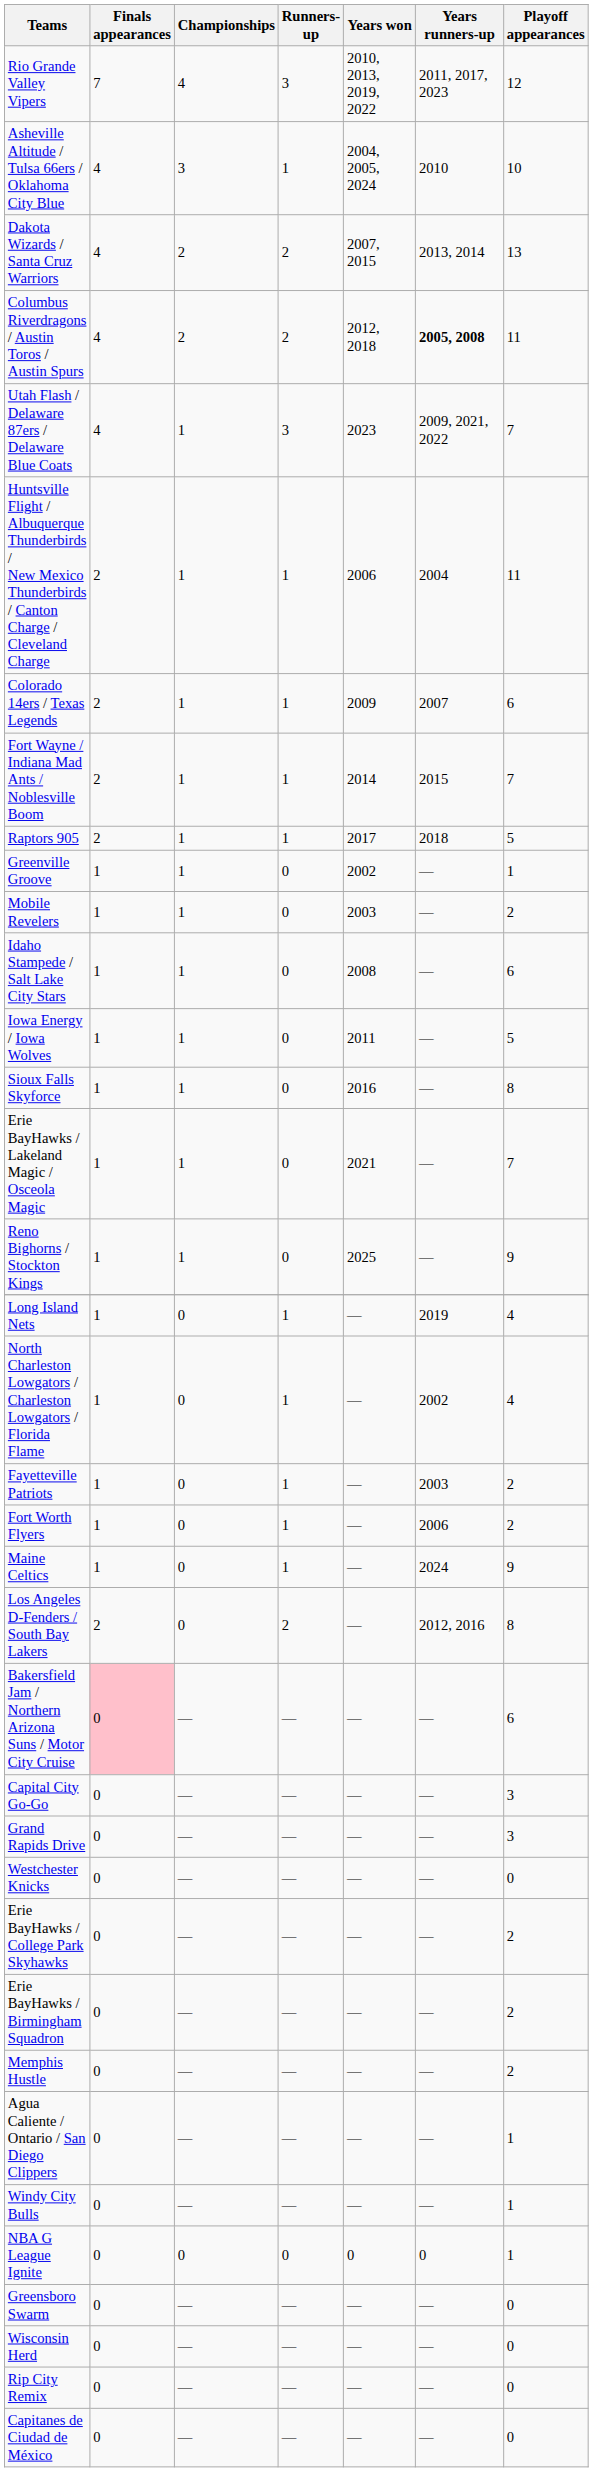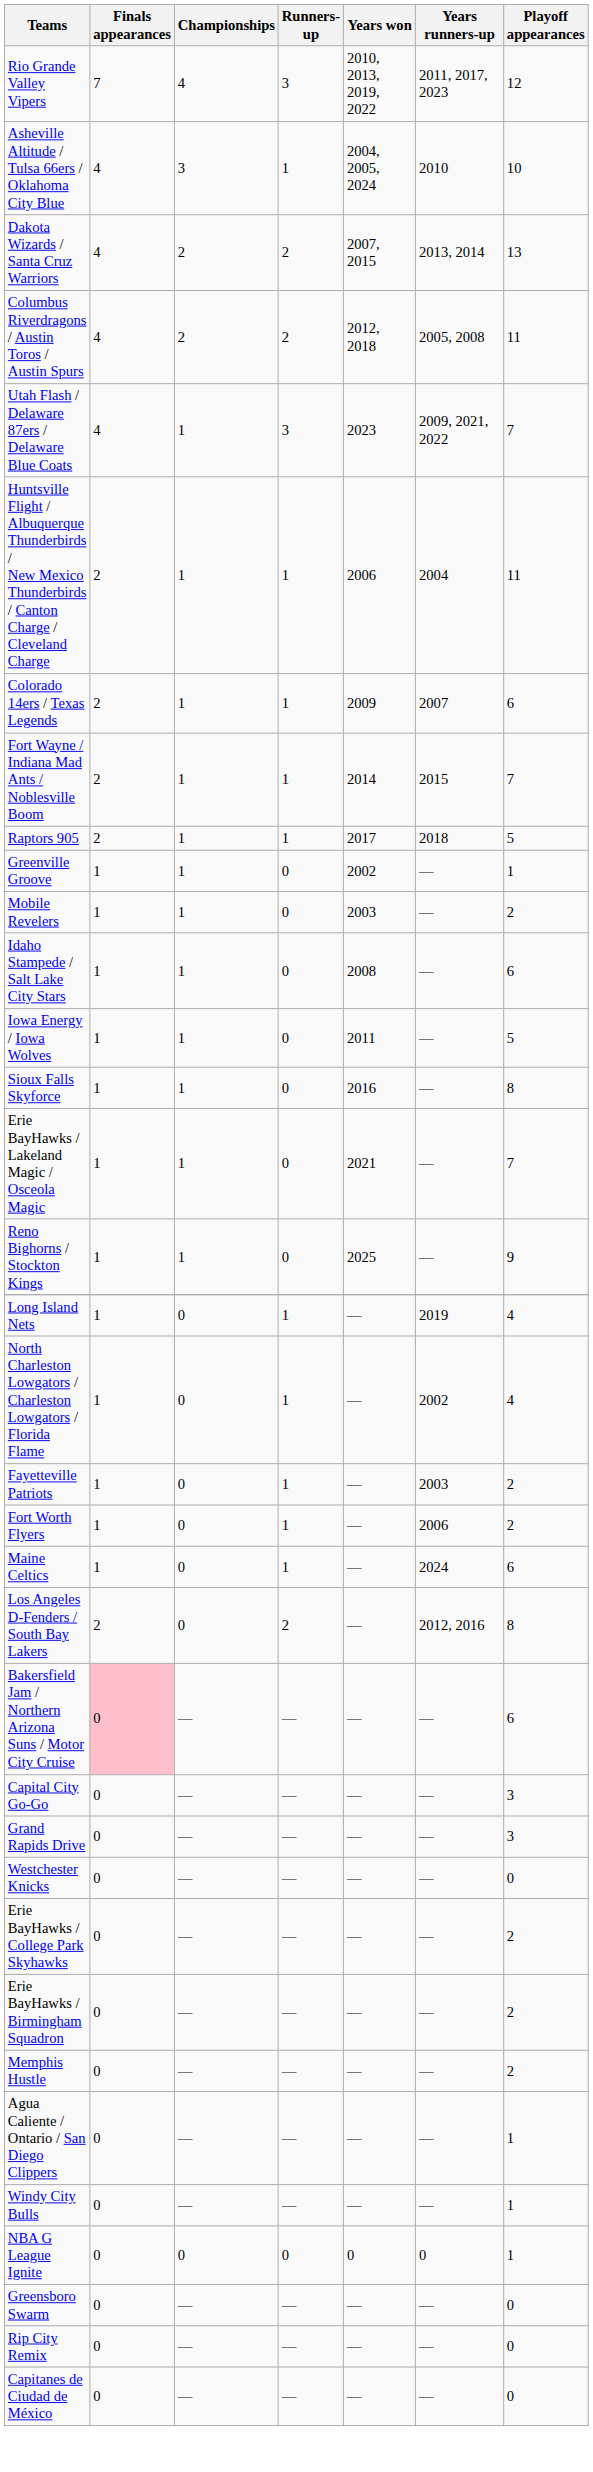 <table class="wikitable sortable" style="text-align:left; font-size:95%">
 <tr>
 <th>Teams</th>
 <th>Finals<br>appearances</th>
 <th>Championships</th>
 <th>Runners-up</th>
 <th class="unsortable" width="200">Years won</th>
 <th class="unsortable" width="200">Years runners-up</th>
 <th>Playoff appearances</th>
 </tr>
 <tr>
 <td><a href='#'>Rio Grande Valley Vipers</a></td>
 <td>7</td>
 <td>4</td>
 <td>3</td>
 <td>2010, 2013, 2019, 2022</td>
 <td>2011, 2017, 2023</td>
 <td>12</td>
 </tr>
 <tr>
 <td><a href='#'>Asheville Altitude</a> / <a href='#'>Tulsa 66ers</a> / <a href='#'>Oklahoma City Blue</a></td>
 <td>4</td>
 <td>3</td>
 <td>1</td>
 <td>2004, 2005, 2024</td>
 <td>2010</td>
 <td>10</td>
 </tr>
 <tr>
 <td><a href='#'>Dakota Wizards</a> / <a href='#'>Santa Cruz Warriors</a></td>
 <td>4</td>
 <td>2</td>
 <td>2</td>
 <td>2007, 2015</td>
 <td>2013, 2014</td>
 <td>13</td>
 </tr>
 <tr>
 <td><a href='#'>Columbus Riverdragons</a> / <a href='#'>Austin Toros</a> / <a href='#'>Austin Spurs</a></td>
 <td>4</td>
 <td>2</td>
 <td>2</td>
 <td>2012, 2018</td>
-<td><strong>2005, 2008</strong></td>
+<td>2005, 2008</td>
 <td>11</td>
 </tr>
 <tr>
 <td><a href='#'>Utah Flash</a> / <a href='#'>Delaware 87ers</a> / <a href='#'>Delaware Blue Coats</a></td>
 <td>4</td>
 <td>1</td>
 <td>3</td>
 <td>2023</td>
 <td>2009, 2021, 2022</td>
 <td>7</td>
 </tr>
 <tr>
 <td><a href='#'>Huntsville Flight</a> / <a href='#'>Albuquerque Thunderbirds</a> /<br><a href='#'>New Mexico Thunderbirds</a> / <a href='#'>Canton Charge</a> / <a href='#'>Cleveland Charge</a></td>
 <td>2</td>
 <td>1</td>
 <td>1</td>
 <td>2006</td>
 <td>2004</td>
 <td>11</td>
 </tr>
 <tr>
 <td><a href='#'>Colorado 14ers</a> / <a href='#'>Texas Legends</a></td>
 <td>2</td>
 <td>1</td>
 <td>1</td>
 <td>2009</td>
 <td>2007</td>
 <td>6</td>
 </tr>
 <tr>
 <td><a href='#'>Fort Wayne / Indiana Mad Ants / Noblesville Boom</a></td>
 <td>2</td>
 <td>1</td>
 <td>1</td>
 <td>2014</td>
 <td>2015</td>
 <td>7</td>
 </tr>
 <tr>
 <td><a href='#'>Raptors 905</a></td>
 <td>2</td>
 <td>1</td>
 <td>1</td>
 <td>2017</td>
 <td>2018</td>
 <td>5</td>
 </tr>
 <tr>
 <td><a href='#'>Greenville Groove</a></td>
 <td>1</td>
 <td>1</td>
 <td>0</td>
 <td>2002</td>
 <td>—</td>
 <td>1</td>
 </tr>
 <tr>
 <td><a href='#'>Mobile Revelers</a></td>
 <td>1</td>
 <td>1</td>
 <td>0</td>
 <td>2003</td>
 <td>—</td>
 <td>2</td>
 </tr>
 <tr>
 <td><a href='#'>Idaho Stampede</a> / <a href='#'>Salt Lake City Stars</a></td>
 <td>1</td>
 <td>1</td>
 <td>0</td>
 <td>2008</td>
 <td>—</td>
 <td>6</td>
 </tr>
 <tr>
 <td><a href='#'>Iowa Energy</a> / <a href='#'>Iowa Wolves</a></td>
 <td>1</td>
 <td>1</td>
 <td>0</td>
 <td>2011</td>
 <td>—</td>
 <td>5</td>
 </tr>
 <tr>
 <td><a href='#'>Sioux Falls Skyforce</a></td>
 <td>1</td>
 <td>1</td>
 <td>0</td>
 <td>2016</td>
 <td>—</td>
 <td>8</td>
 </tr>
 <tr>
 <td>Erie BayHawks / Lakeland Magic / <a href='#'>Osceola Magic</a></td>
 <td>1</td>
 <td>1</td>
 <td>0</td>
 <td>2021</td>
 <td>—</td>
 <td>7</td>
 </tr>
 <tr>
 <td><a href='#'>Reno Bighorns</a> / <a href='#'>Stockton Kings</a></td>
 <td>1</td>
 <td>1</td>
 <td>0</td>
 <td>2025</td>
 <td>—</td>
 <td>9</td>
 </tr>
 <tr>
 </tr>
 <tr>
 <td><a href='#'>Long Island Nets</a></td>
 <td>1</td>
 <td>0</td>
 <td>1</td>
 <td>—</td>
 <td>2019</td>
 <td>4</td>
 </tr>
 <tr>
 <td><a href='#'>North Charleston Lowgators</a> / <a href='#'>Charleston Lowgators</a> / <a href='#'>Florida Flame</a></td>
 <td>1</td>
 <td>0</td>
 <td>1</td>
 <td>—</td>
 <td>2002</td>
 <td>4</td>
 </tr>
 <tr>
 <td><a href='#'>Fayetteville Patriots</a></td>
 <td>1</td>
 <td>0</td>
 <td>1</td>
 <td>—</td>
 <td>2003</td>
 <td>2</td>
 </tr>
 <tr>
 <td><a href='#'>Fort Worth Flyers</a></td>
 <td>1</td>
 <td>0</td>
 <td>1</td>
 <td>—</td>
 <td>2006</td>
 <td>2</td>
 </tr>
 <tr>
 <td><a href='#'>Maine Celtics</a></td>
 <td>1</td>
 <td>0</td>
 <td>1</td>
 <td>—</td>
 <td>2024</td>
-<td>9</td>
+<td>6</td>
 </tr>
 <tr>
 <td><a href='#'>Los Angeles D-Fenders / South Bay Lakers</a></td>
 <td>2</td>
 <td>0</td>
 <td>2</td>
 <td>—</td>
 <td>2012, 2016</td>
 <td>8</td>
 </tr>
 <tr>
 <td><a href='#'>Bakersfield Jam</a> / <a href='#'>Northern Arizona Suns</a> / <a href='#'>Motor City Cruise</a></td>
 <td style="background: pink;">0</td>
 <td>—</td>
 <td>—</td>
 <td>—</td>
 <td>—</td>
 <td>6</td>
 </tr>
 <tr>
 <td><a href='#'>Capital City Go-Go</a></td>
 <td>0</td>
 <td>—</td>
 <td>—</td>
 <td>—</td>
 <td>—</td>
 <td>3</td>
 </tr>
 <tr>
 <td><a href='#'>Grand Rapids Drive</a></td>
 <td>0</td>
 <td>—</td>
 <td>—</td>
 <td>—</td>
 <td>—</td>
 <td>3</td>
 </tr>
 <tr>
 <td><a href='#'>Westchester Knicks</a></td>
 <td>0</td>
 <td>—</td>
 <td>—</td>
 <td>—</td>
 <td>—</td>
 <td>0</td>
 </tr>
 <tr>
 <td>Erie BayHawks / <a href='#'>College Park Skyhawks</a></td>
 <td>0</td>
 <td>—</td>
 <td>—</td>
 <td>—</td>
 <td>—</td>
 <td>2</td>
 </tr>
 <tr>
 <td>Erie BayHawks / <a href='#'>Birmingham Squadron</a></td>
 <td>0</td>
 <td>—</td>
 <td>—</td>
 <td>—</td>
 <td>—</td>
 <td>2</td>
 </tr>
 <tr>
 <td><a href='#'>Memphis Hustle</a></td>
 <td>0</td>
 <td>—</td>
 <td>—</td>
 <td>—</td>
 <td>—</td>
 <td>2</td>
 </tr>
 <tr>
 <td>Agua Caliente / Ontario / <a href='#'>San Diego Clippers</a></td>
 <td>0</td>
 <td>—</td>
 <td>—</td>
 <td>—</td>
 <td>—</td>
 <td>1</td>
 </tr>
 <tr>
 <td><a href='#'>Windy City Bulls</a></td>
 <td>0</td>
 <td>—</td>
 <td>—</td>
 <td>—</td>
 <td>—</td>
 <td>1</td>
 </tr>
 <tr>
 <td><a href='#'>NBA G League Ignite</a></td>
 <td>0</td>
 <td>0</td>
 <td>0</td>
 <td>0</td>
 <td>0</td>
 <td>1</td>
 </tr>
 <tr>
 <td><a href='#'>Greensboro Swarm</a></td>
 <td>0</td>
 <td>—</td>
 <td>—</td>
 <td>—</td>
 <td>—</td>
 <td>0</td>
 </tr>
 <tr>
-<td><a href='#'>Wisconsin Herd</a></td>
-<td>0</td>
-<td>—</td>
-<td>—</td>
-<td>—</td>
-<td>—</td>
-<td>0</td>
-</tr>
-<tr>
 <td><a href='#'>Rip City Remix</a></td>
 <td>0</td>
 <td>—</td>
 <td>—</td>
 <td>—</td>
 <td>—</td>
 <td>0</td>
 </tr>
 <tr>
 <td><a href='#'>Capitanes de Ciudad de México</a></td>
 <td>0</td>
 <td>—</td>
 <td>—</td>
 <td>—</td>
 <td>—</td>
 <td>0</td>
 </tr>
 </table>
